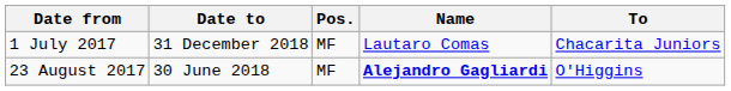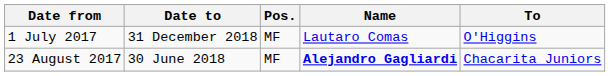 <table class="wikitable">
 <tr>
 <th>Date from</th>
 <th>Date to</th>
 <th>Pos.</th>
 <th>Name</th>
 <th>To</th>
 </tr>
 <tr>
 <td>1 July 2017</td>
 <td>31 December 2018</td>
 <td>MF</td>
 <td> <a href='#'>Lautaro Comas</a></td>
-<td> <a href='#'>Chacarita Juniors</a></td>
+<td> <a href='#'>O'Higgins</a></td>
 </tr>
 <tr>
 <td>23 August 2017</td>
 <td>30 June 2018</td>
 <td>MF</td>
 <td><strong> <a href='#'>Alejandro Gagliardi</a></strong></td>
-<td> <a href='#'>O'Higgins</a></td>
+<td> <a href='#'>Chacarita Juniors</a></td>
 </tr>
 </table>
